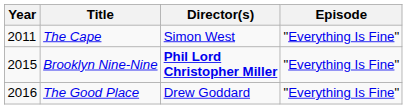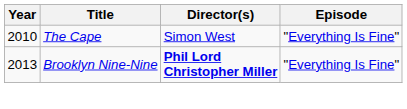 <table class="wikitable">
 <tr>
 <th>Year</th>
 <th>Title</th>
 <th>Director(s)</th>
 <th>Episode</th>
 </tr>
 <tr>
-<td>2011</td>
+<td>2010</td>
 <td><em><a href='#'>The Cape</a></em></td>
 <td><a href='#'>Simon West</a></td>
 <td>"<a href='#'>Everything Is Fine</a>"</td>
 </tr>
 <tr>
-<td>2015</td>
+<td>2013</td>
 <td><em><a href='#'>Brooklyn Nine-Nine</a></em></td>
 <td><strong><a href='#'>Phil Lord<br>Christopher Miller</a></strong></td>
 <td>"<a href='#'>Everything Is Fine</a>"</td>
 </tr>
-<tr>
-<td>2016</td>
-<td><em><a href='#'>The Good Place</a></em></td>
-<td><a href='#'>Drew Goddard</a></td>
-<td>"<a href='#'>Everything Is Fine</a>"</td>
-</tr>
 </table>
